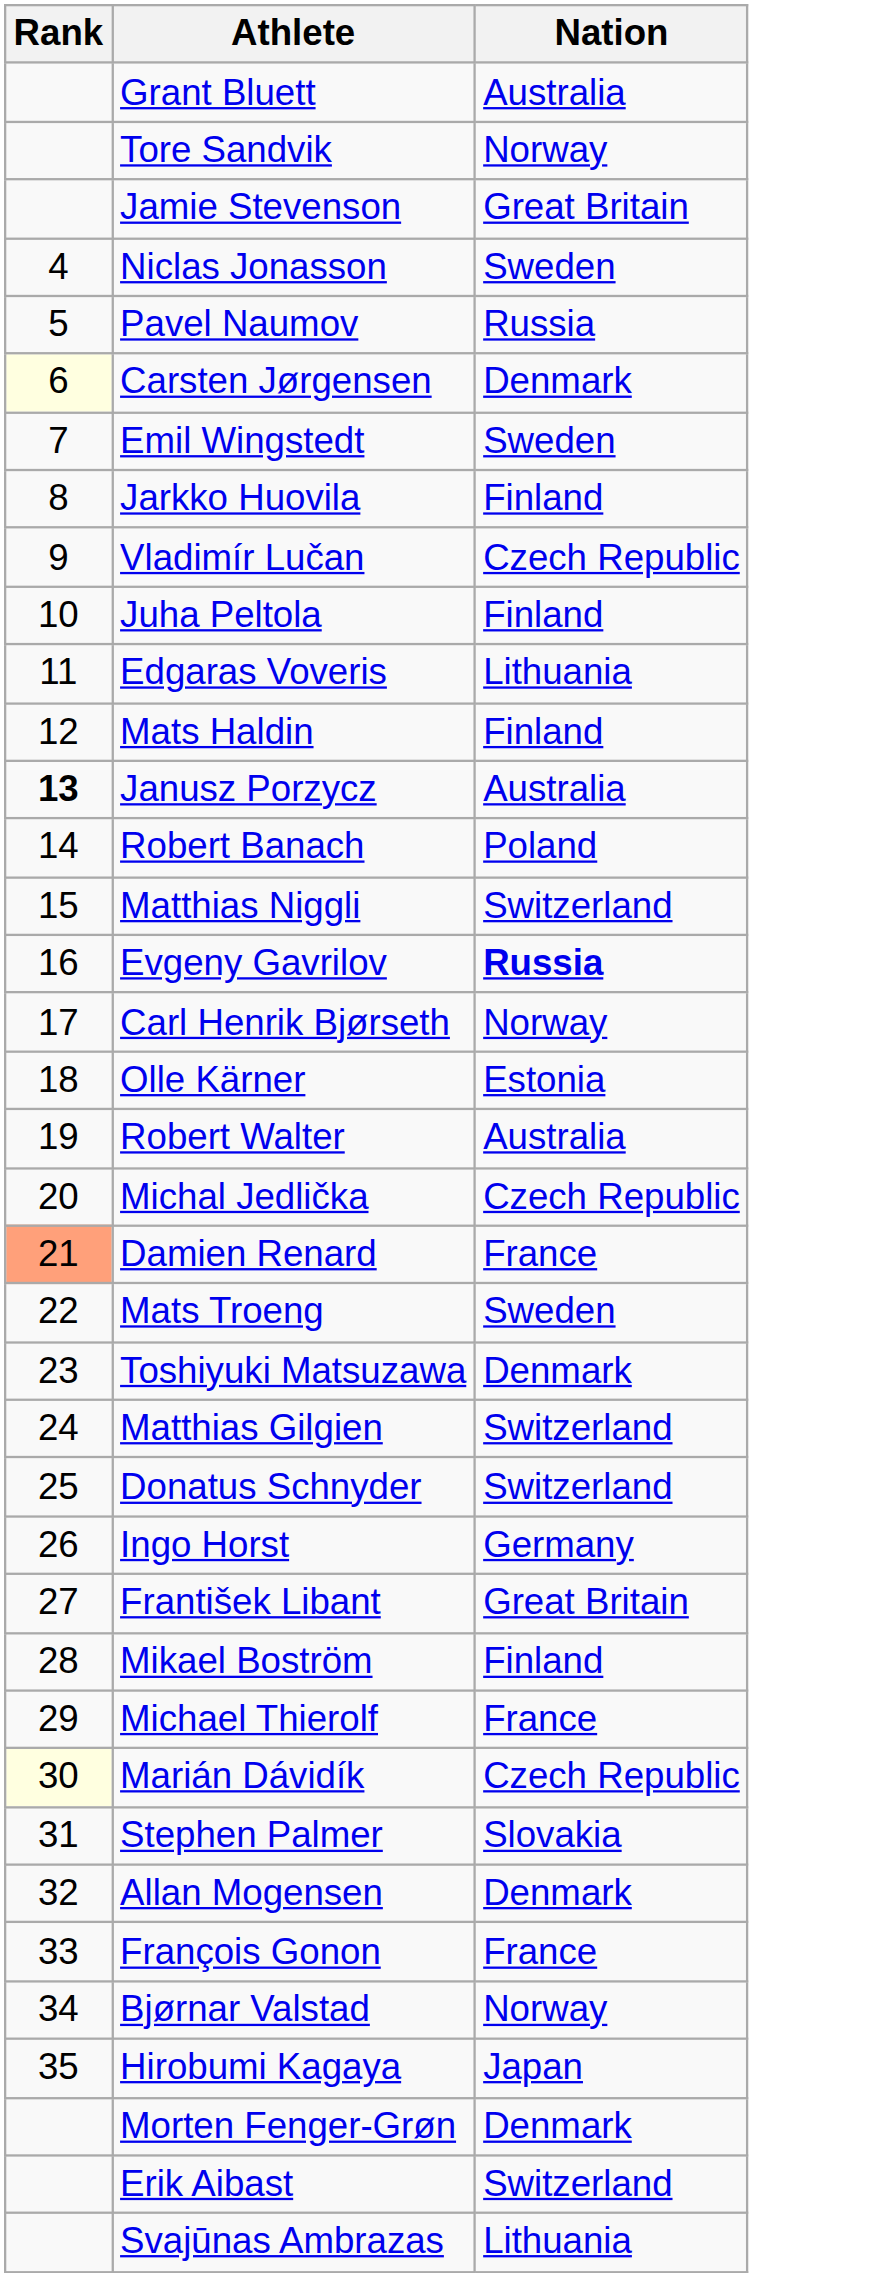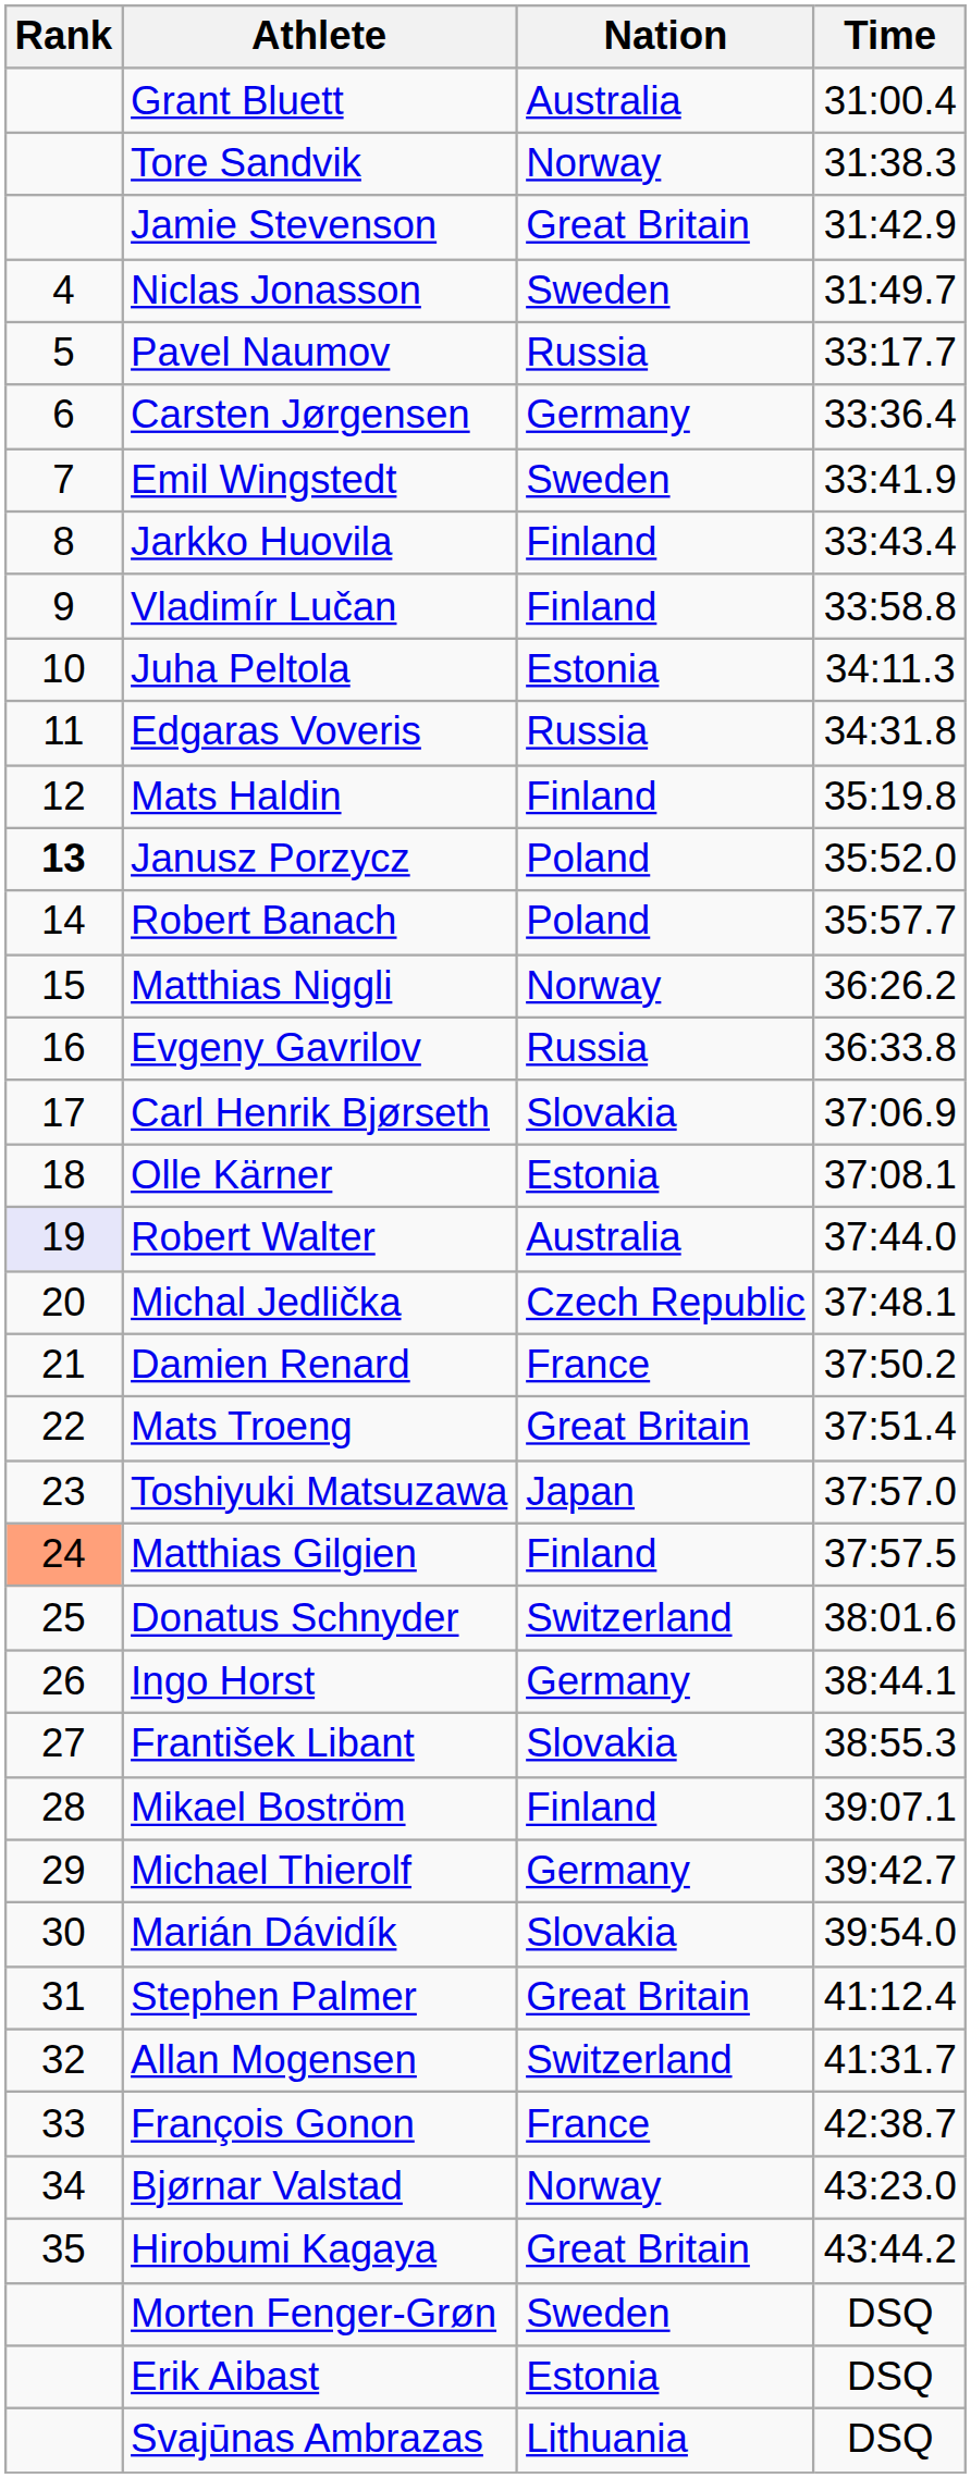 <table class="wikitable sortable" style="text-align:center">
 <tr>
 <th>Rank</th>
 <th>Athlete</th>
 <th>Nation</th>
+<th>Time</th>
 </tr>
 <tr>
 <td></td>
 <td align=left><a href='#'>Grant Bluett</a></td>
 <td align=left> <a href='#'>Australia</a></td>
+<td>31:00.4</td>
 </tr>
 <tr>
 <td></td>
 <td align=left><a href='#'>Tore Sandvik</a></td>
 <td align=left> <a href='#'>Norway</a></td>
+<td>31:38.3</td>
 </tr>
 <tr>
 <td></td>
 <td align=left><a href='#'>Jamie Stevenson</a></td>
 <td align=left> <a href='#'>Great Britain</a></td>
+<td>31:42.9</td>
 </tr>
 <tr>
 <td>4</td>
 <td align=left><a href='#'>Niclas Jonasson</a></td>
 <td align=left> <a href='#'>Sweden</a></td>
+<td>31:49.7</td>
 </tr>
 <tr>
 <td>5</td>
 <td align=left><a href='#'>Pavel Naumov</a></td>
 <td align=left> <a href='#'>Russia</a></td>
+<td>33:17.7</td>
 </tr>
 <tr>
-<td style="background: lightyellow;">6</td>
+<td>6</td>
 <td align=left><a href='#'>Carsten Jørgensen</a></td>
-<td align=left> <a href='#'>Denmark</a></td>
+<td align=left> <a href='#'>Germany</a></td>
+<td>33:36.4</td>
 </tr>
 <tr>
 <td>7</td>
 <td align=left><a href='#'>Emil Wingstedt</a></td>
 <td align=left> <a href='#'>Sweden</a></td>
+<td>33:41.9</td>
 </tr>
 <tr>
 <td>8</td>
 <td align=left><a href='#'>Jarkko Huovila</a></td>
 <td align=left> <a href='#'>Finland</a></td>
+<td>33:43.4</td>
 </tr>
 <tr>
 <td>9</td>
 <td align=left><a href='#'>Vladimír Lučan</a></td>
-<td align=left> <a href='#'>Czech Republic</a></td>
+<td align=left> <a href='#'>Finland</a></td>
+<td>33:58.8</td>
 </tr>
 <tr>
 <td>10</td>
 <td align=left><a href='#'>Juha Peltola</a></td>
-<td align=left> <a href='#'>Finland</a></td>
+<td align=left> <a href='#'>Estonia</a></td>
+<td>34:11.3</td>
 </tr>
 <tr>
 <td>11</td>
 <td align=left><a href='#'>Edgaras Voveris</a></td>
-<td align=left> <a href='#'>Lithuania</a></td>
+<td align=left> <a href='#'>Russia</a></td>
+<td>34:31.8</td>
 </tr>
 <tr>
 <td>12</td>
 <td align=left><a href='#'>Mats Haldin</a></td>
 <td align=left> <a href='#'>Finland</a></td>
+<td>35:19.8</td>
 </tr>
 <tr>
 <td><strong>13</strong></td>
 <td align=left><a href='#'>Janusz Porzycz</a></td>
-<td align=left> <a href='#'>Australia</a></td>
+<td align=left> <a href='#'>Poland</a></td>
+<td>35:52.0</td>
 </tr>
 <tr>
 <td>14</td>
 <td align=left><a href='#'>Robert Banach</a></td>
 <td align=left> <a href='#'>Poland</a></td>
+<td>35:57.7</td>
 </tr>
 <tr>
 <td>15</td>
 <td align=left><a href='#'>Matthias Niggli</a></td>
-<td align=left> <a href='#'>Switzerland</a></td>
+<td align=left> <a href='#'>Norway</a></td>
+<td>36:26.2</td>
 </tr>
 <tr>
 <td>16</td>
 <td align=left><a href='#'>Evgeny Gavrilov</a></td>
-<td align=left><strong> <a href='#'>Russia</a></strong></td>
+<td align=left> <a href='#'>Russia</a></td>
+<td>36:33.8</td>
 </tr>
 <tr>
 <td>17</td>
 <td align=left><a href='#'>Carl Henrik Bjørseth</a></td>
-<td align=left> <a href='#'>Norway</a></td>
+<td align=left> <a href='#'>Slovakia</a></td>
+<td>37:06.9</td>
 </tr>
 <tr>
 <td>18</td>
 <td align=left><a href='#'>Olle Kärner</a></td>
 <td align=left> <a href='#'>Estonia</a></td>
+<td>37:08.1</td>
 </tr>
 <tr>
-<td>19</td>
+<td style="background: lavender;">19</td>
 <td align=left><a href='#'>Robert Walter</a></td>
 <td align=left> <a href='#'>Australia</a></td>
+<td>37:44.0</td>
 </tr>
 <tr>
 <td>20</td>
 <td align=left><a href='#'>Michal Jedlička</a></td>
 <td align=left> <a href='#'>Czech Republic</a></td>
+<td>37:48.1</td>
 </tr>
 <tr>
-<td style="background: lightsalmon;">21</td>
+<td>21</td>
 <td align=left><a href='#'>Damien Renard</a></td>
 <td align=left> <a href='#'>France</a></td>
+<td>37:50.2</td>
 </tr>
 <tr>
 <td>22</td>
 <td align=left><a href='#'>Mats Troeng</a></td>
-<td align=left> <a href='#'>Sweden</a></td>
+<td align=left> <a href='#'>Great Britain</a></td>
+<td>37:51.4</td>
 </tr>
 <tr>
 <td>23</td>
 <td align=left><a href='#'>Toshiyuki Matsuzawa</a></td>
-<td align=left> <a href='#'>Denmark</a></td>
+<td align=left> <a href='#'>Japan</a></td>
+<td>37:57.0</td>
 </tr>
 <tr>
-<td>24</td>
+<td style="background: lightsalmon;">24</td>
 <td align=left><a href='#'>Matthias Gilgien</a></td>
-<td align=left> <a href='#'>Switzerland</a></td>
+<td align=left> <a href='#'>Finland</a></td>
+<td>37:57.5</td>
 </tr>
 <tr>
 <td>25</td>
 <td align=left><a href='#'>Donatus Schnyder</a></td>
 <td align=left> <a href='#'>Switzerland</a></td>
+<td>38:01.6</td>
 </tr>
 <tr>
 <td>26</td>
 <td align=left><a href='#'>Ingo Horst</a></td>
 <td align=left> <a href='#'>Germany</a></td>
+<td>38:44.1</td>
 </tr>
 <tr>
 <td>27</td>
 <td align=left><a href='#'>František Libant</a></td>
-<td align=left> <a href='#'>Great Britain</a></td>
+<td align=left> <a href='#'>Slovakia</a></td>
+<td>38:55.3</td>
 </tr>
 <tr>
 <td>28</td>
 <td align=left><a href='#'>Mikael Boström</a></td>
 <td align=left> <a href='#'>Finland</a></td>
+<td>39:07.1</td>
 </tr>
 <tr>
 <td>29</td>
 <td align=left><a href='#'>Michael Thierolf</a></td>
-<td align=left> <a href='#'>France</a></td>
+<td align=left> <a href='#'>Germany</a></td>
+<td>39:42.7</td>
 </tr>
 <tr>
-<td style="background: lightyellow;">30</td>
+<td>30</td>
 <td align=left><a href='#'>Marián Dávidík</a></td>
-<td align=left> <a href='#'>Czech Republic</a></td>
+<td align=left> <a href='#'>Slovakia</a></td>
+<td>39:54.0</td>
 </tr>
 <tr>
 <td>31</td>
 <td align=left><a href='#'>Stephen Palmer</a></td>
-<td align=left> <a href='#'>Slovakia</a></td>
+<td align=left> <a href='#'>Great Britain</a></td>
+<td>41:12.4</td>
 </tr>
 <tr>
 <td>32</td>
 <td align=left><a href='#'>Allan Mogensen</a></td>
-<td align=left> <a href='#'>Denmark</a></td>
+<td align=left> <a href='#'>Switzerland</a></td>
+<td>41:31.7</td>
 </tr>
 <tr>
 <td>33</td>
 <td align=left><a href='#'>François Gonon</a></td>
 <td align=left> <a href='#'>France</a></td>
+<td>42:38.7</td>
 </tr>
 <tr>
 <td>34</td>
 <td align=left><a href='#'>Bjørnar Valstad</a></td>
 <td align=left> <a href='#'>Norway</a></td>
+<td>43:23.0</td>
 </tr>
 <tr>
 <td>35</td>
 <td align=left><a href='#'>Hirobumi Kagaya</a></td>
-<td align=left> <a href='#'>Japan</a></td>
+<td align=left> <a href='#'>Great Britain</a></td>
+<td>43:44.2</td>
 </tr>
 <tr>
 <td></td>
 <td align=left><a href='#'>Morten Fenger-Grøn</a></td>
-<td align=left> <a href='#'>Denmark</a></td>
+<td align=left> <a href='#'>Sweden</a></td>
+<td>DSQ</td>
 </tr>
 <tr>
 <td></td>
 <td align=left><a href='#'>Erik Aibast</a></td>
-<td align=left> <a href='#'>Switzerland</a></td>
+<td align=left> <a href='#'>Estonia</a></td>
+<td>DSQ</td>
 </tr>
 <tr>
 <td></td>
 <td align=left><a href='#'>Svajūnas Ambrazas</a></td>
 <td align=left> <a href='#'>Lithuania</a></td>
+<td>DSQ</td>
 </tr>
 </table>
